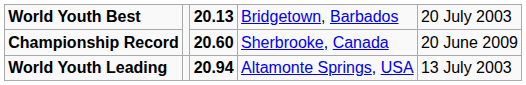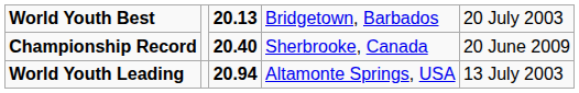 <table class="wikitable">
 <tr>
 <td><strong>World Youth Best</strong></td>
 <td rowspan=2></td>
 <td><strong>20.13</strong></td>
 <td><a href='#'>Bridgetown</a>, <a href='#'>Barbados</a></td>
 <td>20 July 2003</td>
 </tr>
 <tr>
 <td><strong>Championship Record</strong></td>
-<td><strong>20.60</strong></td>
+<td><strong>20.40</strong></td>
 <td><a href='#'>Sherbrooke</a>, <a href='#'>Canada</a></td>
 <td>20 June 2009</td>
 </tr>
 <tr>
 <td><strong>World Youth Leading</strong></td>
 <td></td>
 <td rowspan=2><strong>20.94</strong></td>
 <td><a href='#'>Altamonte Springs</a>, <a href='#'>USA</a></td>
 <td>13 July 2003</td>
 </tr>
 </table>
